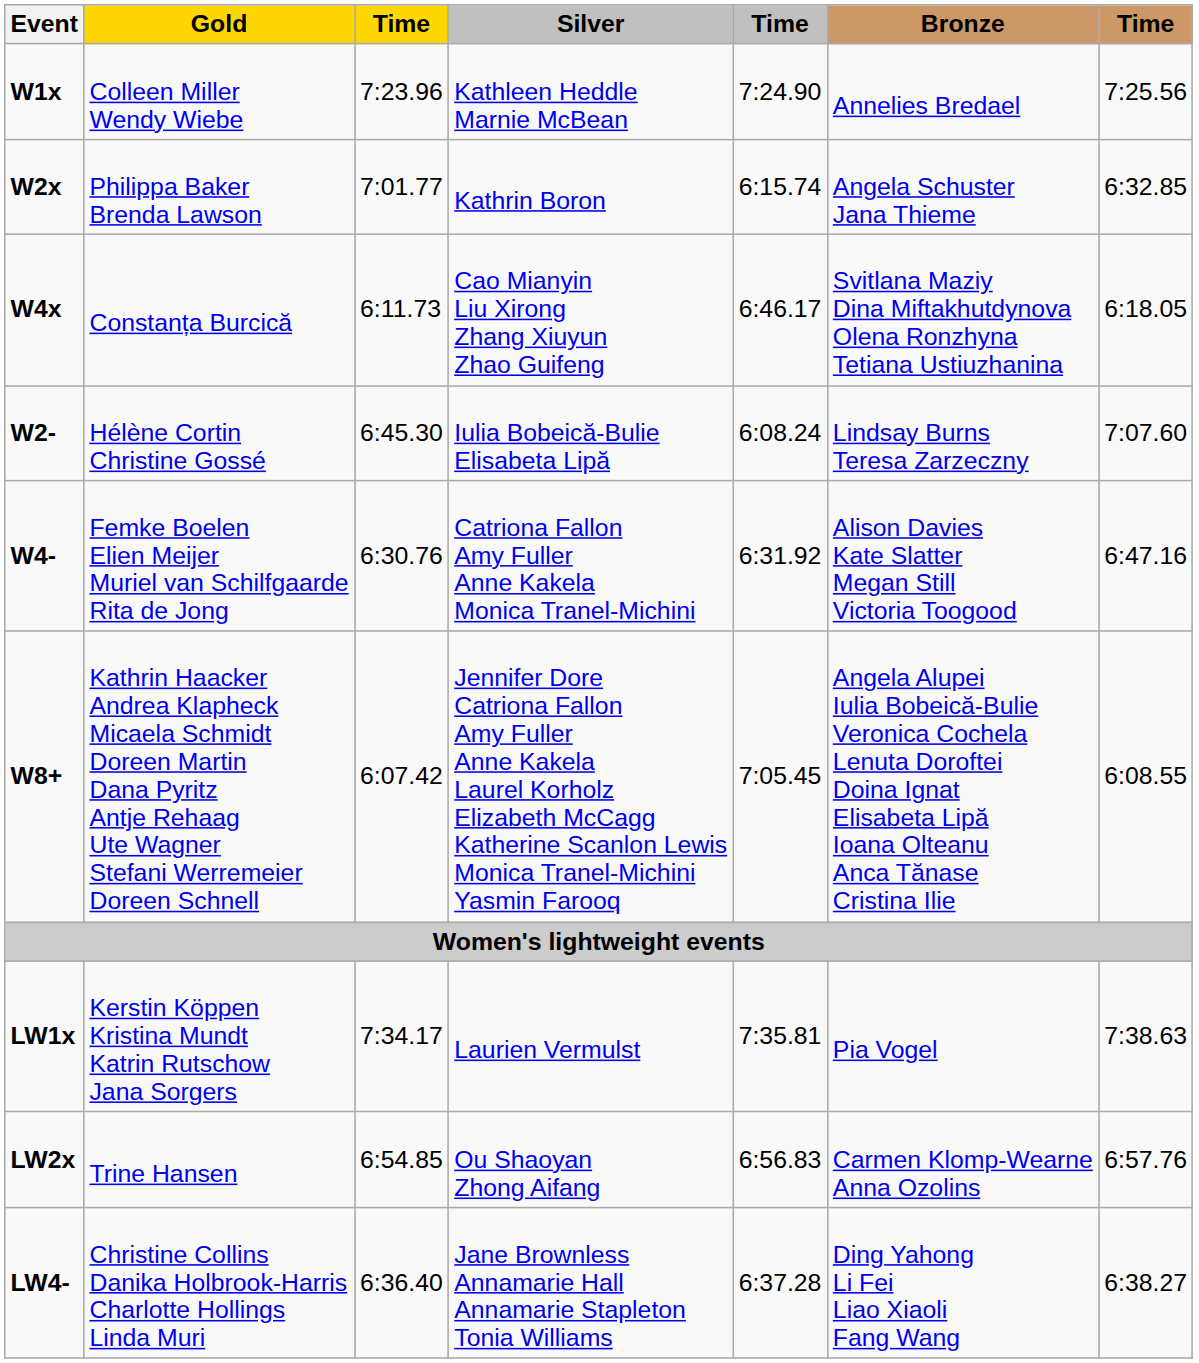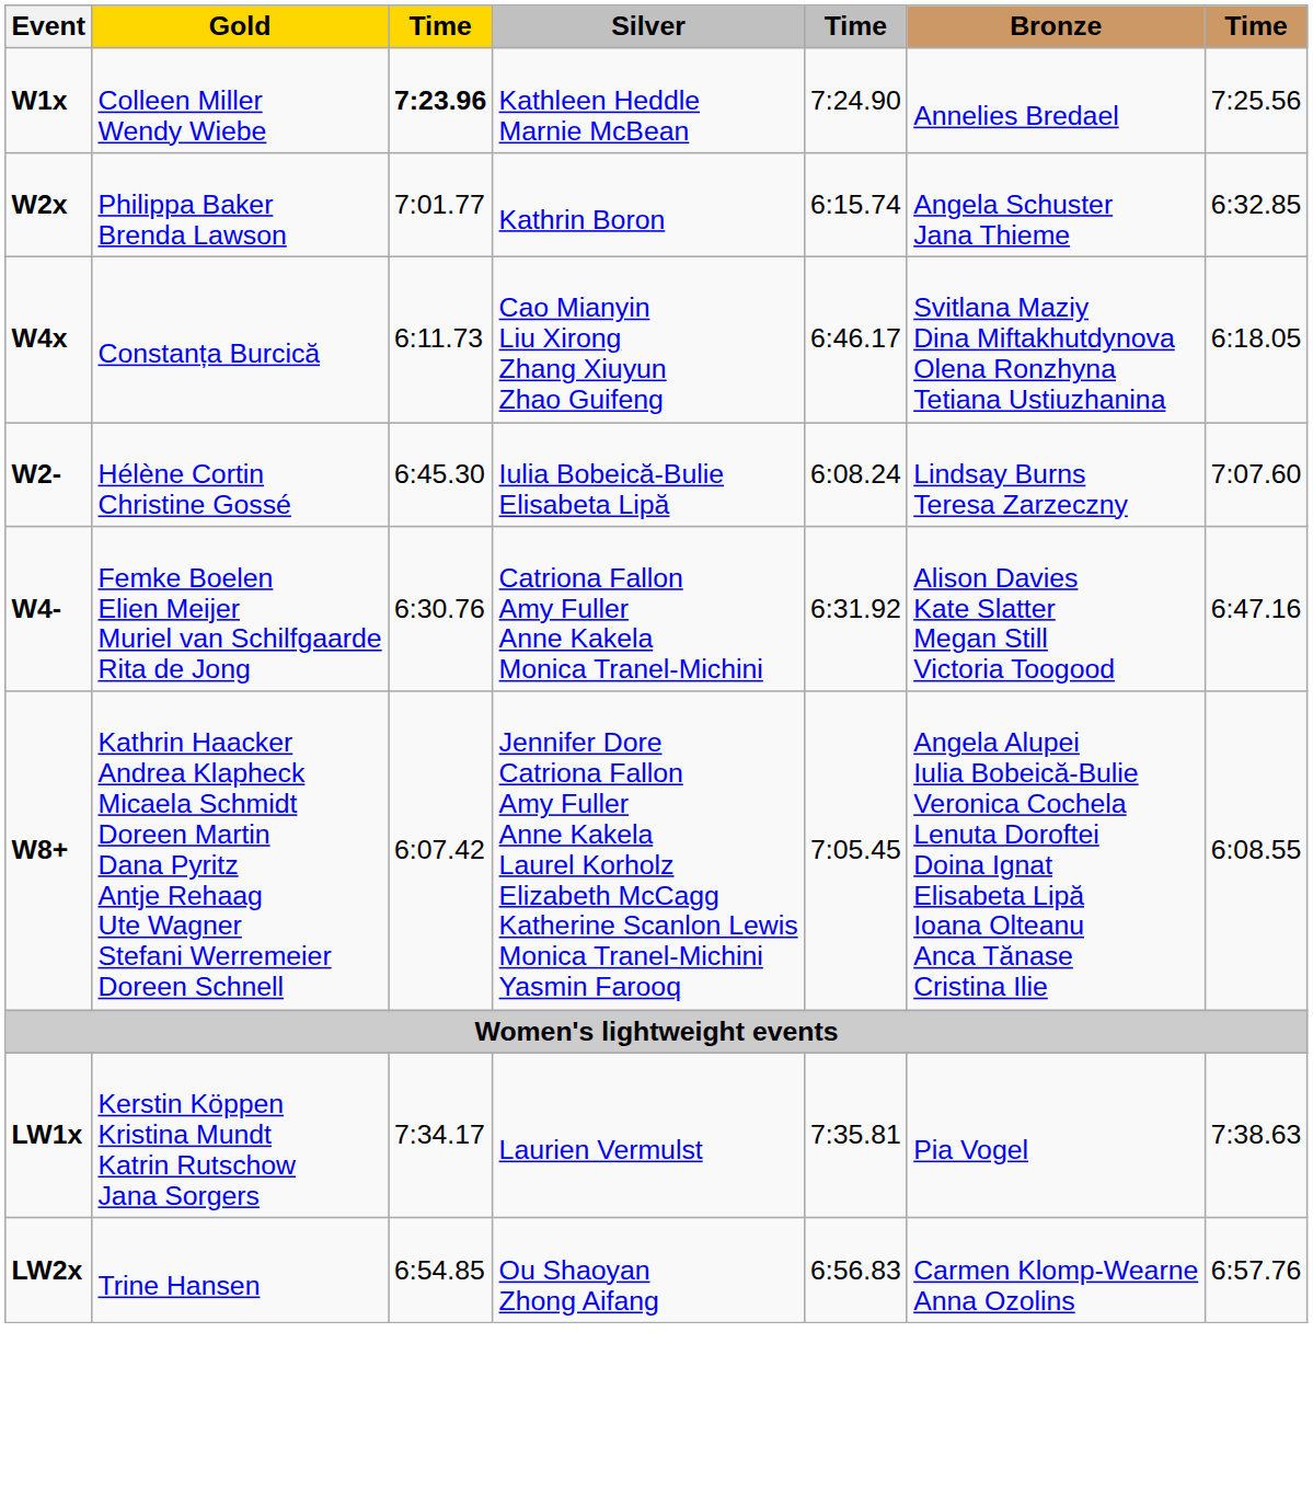 <table class="wikitable">
 <tr>
 <th>Event</th>
 <th style="text-align:center;background-color:gold;">Gold</th>
 <th style="text-align:center;background-color:gold;">Time</th>
 <th style="text-align:center;background-color:silver;">Silver</th>
 <th style="text-align:center;background-color:silver;">Time</th>
 <th style="text-align:center;background-color:#CC9966;">Bronze</th>
 <th style="text-align:center;background-color:#CC9966;">Time</th>
 </tr>
 <tr>
 <td><strong>W1x</strong></td>
 <td> <br> <a href='#'>Colleen Miller</a> <br> <a href='#'>Wendy Wiebe</a></td>
-<td>7:23.96</td>
+<td><strong>7:23.96</strong></td>
 <td> <br> <a href='#'>Kathleen Heddle</a> <br> <a href='#'>Marnie McBean</a></td>
 <td>7:24.90</td>
 <td> <br> <a href='#'>Annelies Bredael</a></td>
 <td>7:25.56</td>
 </tr>
 <tr>
 <td><strong>W2x</strong></td>
 <td> <br> <a href='#'>Philippa Baker</a> <br> <a href='#'>Brenda Lawson</a></td>
 <td>7:01.77</td>
 <td> <br> <a href='#'>Kathrin Boron</a></td>
 <td>6:15.74</td>
 <td> <br> <a href='#'>Angela Schuster</a> <br> <a href='#'>Jana Thieme</a></td>
 <td>6:32.85</td>
 </tr>
 <tr>
 <td><strong>W4x</strong></td>
 <td> <br> <a href='#'>Constanța Burcică</a></td>
 <td>6:11.73</td>
 <td> <br> <a href='#'>Cao Mianyin</a> <br> <a href='#'>Liu Xirong</a> <br> <a href='#'>Zhang Xiuyun</a> <br> <a href='#'>Zhao Guifeng</a></td>
 <td>6:46.17</td>
 <td> <br> <a href='#'>Svitlana Maziy</a> <br> <a href='#'>Dina Miftakhutdynova</a> <br> <a href='#'>Olena Ronzhyna</a> <br> <a href='#'>Tetiana Ustiuzhanina</a></td>
 <td>6:18.05</td>
 </tr>
 <tr>
 <td><strong>W2-</strong></td>
 <td> <br> <a href='#'>Hélène Cortin</a> <br> <a href='#'>Christine Gossé</a></td>
 <td>6:45.30</td>
 <td> <br> <a href='#'>Iulia Bobeică-Bulie</a> <br> <a href='#'>Elisabeta Lipă</a></td>
 <td>6:08.24</td>
 <td> <br> <a href='#'>Lindsay Burns</a> <br> <a href='#'>Teresa Zarzeczny</a></td>
 <td>7:07.60</td>
 </tr>
 <tr>
 <td><strong>W4-</strong></td>
 <td> <br> <a href='#'>Femke Boelen</a> <br> <a href='#'>Elien Meijer</a> <br> <a href='#'>Muriel van Schilfgaarde</a> <br> <a href='#'>Rita de Jong</a></td>
 <td>6:30.76</td>
 <td> <br> <a href='#'>Catriona Fallon</a> <br> <a href='#'>Amy Fuller</a> <br> <a href='#'>Anne Kakela</a> <br> <a href='#'>Monica Tranel-Michini</a></td>
 <td>6:31.92</td>
 <td> <br> <a href='#'>Alison Davies</a> <br> <a href='#'>Kate Slatter</a> <br> <a href='#'>Megan Still</a> <br> <a href='#'>Victoria Toogood</a></td>
 <td>6:47.16</td>
 </tr>
 <tr>
 <td><strong>W8+</strong></td>
 <td> <br> <a href='#'>Kathrin Haacker</a> <br> <a href='#'>Andrea Klapheck</a> <br> <a href='#'>Micaela Schmidt</a> <br> <a href='#'>Doreen Martin</a> <br> <a href='#'>Dana Pyritz</a> <br> <a href='#'>Antje Rehaag</a> <br> <a href='#'>Ute Wagner</a> <br> <a href='#'>Stefani Werremeier</a> <br> <a href='#'>Doreen Schnell</a></td>
 <td>6:07.42</td>
 <td> <br> <a href='#'>Jennifer Dore</a> <br> <a href='#'>Catriona Fallon</a> <br> <a href='#'>Amy Fuller</a> <br> <a href='#'>Anne Kakela</a> <br> <a href='#'>Laurel Korholz</a> <br> <a href='#'>Elizabeth McCagg</a> <br> <a href='#'>Katherine Scanlon Lewis</a> <br> <a href='#'>Monica Tranel-Michini</a> <br> <a href='#'>Yasmin Farooq</a></td>
 <td>7:05.45</td>
 <td> <br> <a href='#'>Angela Alupei</a> <br> <a href='#'>Iulia Bobeică-Bulie</a> <br> <a href='#'>Veronica Cochela</a> <br> <a href='#'>Lenuta Doroftei</a> <br> <a href='#'>Doina Ignat</a> <br> <a href='#'>Elisabeta Lipă</a> <br> <a href='#'>Ioana Olteanu</a> <br> <a href='#'>Anca Tănase</a> <br> <a href='#'>Cristina Ilie</a></td>
 <td>6:08.55</td>
 </tr>
 <tr>
 <th colspan="7" style="background-color:#CCC;">Women's lightweight events</th>
 </tr>
 <tr>
 <td><strong>LW1x</strong></td>
 <td> <br> <a href='#'>Kerstin Köppen</a> <br> <a href='#'>Kristina Mundt</a> <br> <a href='#'>Katrin Rutschow</a> <br> <a href='#'>Jana Sorgers</a></td>
 <td>7:34.17</td>
 <td> <br> <a href='#'>Laurien Vermulst</a></td>
 <td>7:35.81</td>
 <td> <br> <a href='#'>Pia Vogel</a></td>
 <td>7:38.63</td>
 </tr>
 <tr>
 <td><strong>LW2x</strong></td>
 <td> <br> <a href='#'>Trine Hansen</a></td>
 <td>6:54.85</td>
 <td> <br> <a href='#'>Ou Shaoyan</a> <br> <a href='#'>Zhong Aifang</a></td>
 <td>6:56.83</td>
 <td> <br> <a href='#'>Carmen Klomp-Wearne</a> <br> <a href='#'>Anna Ozolins</a></td>
 <td>6:57.76</td>
 </tr>
-<tr>
-<td><strong>LW4-</strong></td>
-<td> <br> <a href='#'>Christine Collins</a> <br> <a href='#'>Danika Holbrook-Harris</a> <br> <a href='#'>Charlotte Hollings</a> <br> <a href='#'>Linda Muri</a></td>
-<td>6:36.40</td>
-<td> <br> <a href='#'>Jane Brownless</a> <br> <a href='#'>Annamarie Hall</a> <br> <a href='#'>Annamarie Stapleton</a> <br> <a href='#'>Tonia Williams</a></td>
-<td>6:37.28</td>
-<td> <br> <a href='#'>Ding Yahong</a> <br> <a href='#'>Li Fei</a> <br> <a href='#'>Liao Xiaoli</a> <br> <a href='#'>Fang Wang</a></td>
-<td>6:38.27</td>
-</tr>
 </table>
